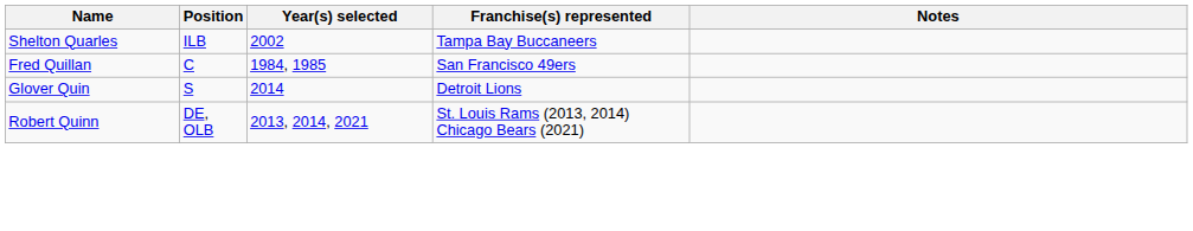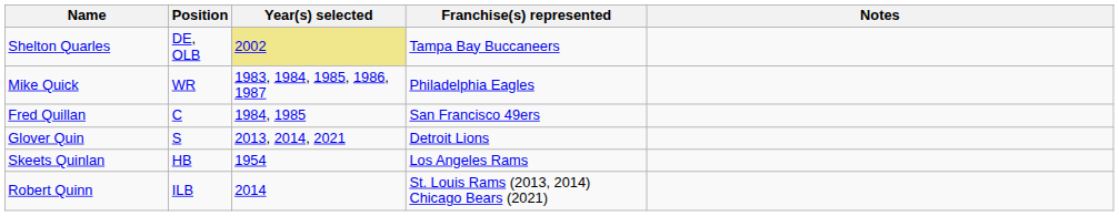 <table class="wikitable">
 <tr>
 <th bgcolor="#DDDDFF" width="15%">Name</th>
 <th bgcolor="#DDDDFF" width="4%">Position</th>
 <th bgcolor="#DDDDFF" width="16%">Year(s) selected</th>
 <th bgcolor="#DDDDFF" width="22%">Franchise(s) represented</th>
 <th bgcolor="#DDDDFF" width="43%">Notes</th>
 </tr>
 <tr>
 <td><a href='#'>Shelton Quarles</a></td>
-<td><a href='#'>ILB</a></td>
-<td><a href='#'>2002</a></td>
+<td><a href='#'>DE</a>, <a href='#'>OLB</a></td>
+<td style="background: khaki;"><a href='#'>2002</a></td>
 <td><a href='#'>Tampa Bay Buccaneers</a></td>
+<td></td>
+</tr>
+<tr>
+<td><a href='#'>Mike Quick</a></td>
+<td><a href='#'>WR</a></td>
+<td><a href='#'>1983</a>, <a href='#'>1984</a>, <a href='#'>1985</a>, <a href='#'>1986</a>, <a href='#'>1987</a></td>
+<td><a href='#'>Philadelphia Eagles</a></td>
 <td></td>
 </tr>
 <tr>
 <td><a href='#'>Fred Quillan</a></td>
 <td><a href='#'>C</a></td>
 <td><a href='#'>1984</a>, <a href='#'>1985</a></td>
 <td><a href='#'>San Francisco 49ers</a></td>
 <td></td>
 </tr>
 <tr>
 <td><a href='#'>Glover Quin</a></td>
 <td><a href='#'>S</a></td>
-<td><a href='#'>2014</a></td>
+<td><a href='#'>2013</a>, <a href='#'>2014</a>, <a href='#'>2021</a></td>
 <td><a href='#'>Detroit Lions</a></td>
 <td></td>
 </tr>
 <tr>
+<td><a href='#'>Skeets Quinlan</a></td>
+<td><a href='#'>HB</a></td>
+<td><a href='#'>1954</a></td>
+<td><a href='#'>Los Angeles Rams</a></td>
+<td></td>
+</tr>
+<tr>
 <td><a href='#'>Robert Quinn</a></td>
-<td><a href='#'>DE</a>, <a href='#'>OLB</a></td>
-<td><a href='#'>2013</a>, <a href='#'>2014</a>, <a href='#'>2021</a></td>
+<td><a href='#'>ILB</a></td>
+<td><a href='#'>2014</a></td>
 <td><a href='#'>St. Louis Rams</a> (2013, 2014) <br><a href='#'>Chicago Bears</a> (2021)</td>
 <td></td>
 </tr>
 </table>
